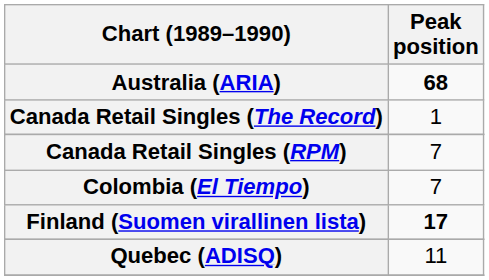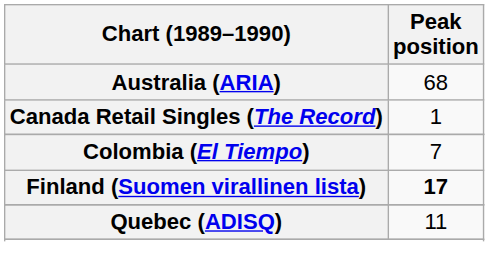 <table class="wikitable sortable plainrowheaders" style="text-align:center">
 <tr>
 <th scope="col">Chart (1989–1990)</th>
 <th scope="col">Peak<br>position</th>
 </tr>
 <tr>
 <th scope="row">Australia (<a href='#'>ARIA</a>)</th>
-<td><strong>68</strong></td>
+<td>68</td>
 </tr>
 <tr>
 <th scope="row">Canada Retail Singles (<em><a href='#'>The Record</a></em>)</th>
 <td>1</td>
 </tr>
 <tr>
 </tr>
 <tr>
-</tr>
-<tr>
-<th scope="row">Canada Retail Singles (<em><a href='#'>RPM</a></em>)</th>
-<td>7</td>
 </tr>
 <tr>
 <th scope="row">Colombia (<em><a href='#'>El Tiempo</a></em>)</th>
 <td>7</td>
 </tr>
 <tr>
 <th scope="row">Finland (<a href='#'>Suomen virallinen lista</a>)</th>
 <td><strong>17</strong></td>
 </tr>
 <tr>
 </tr>
 <tr>
 </tr>
 <tr>
 </tr>
 <tr>
 <th scope="row">Quebec (<a href='#'>ADISQ</a>)</th>
 <td align="center">11</td>
 </tr>
 <tr>
 </tr>
 <tr>
 </tr>
 <tr>
 </tr>
 <tr>
 </tr>
 <tr>
 </tr>
 </table>
